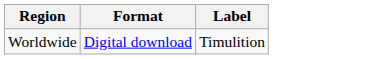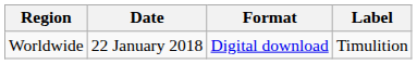 <table class=wikitable>
 <tr>
 <th>Region</th>
+<th>Date</th>
 <th>Format</th>
 <th>Label</th>
 </tr>
 <tr>
 <td>Worldwide</td>
+<td>22 January 2018</td>
 <td><a href='#'>Digital download</a></td>
 <td>Timulition</td>
 </tr>
 </table>
